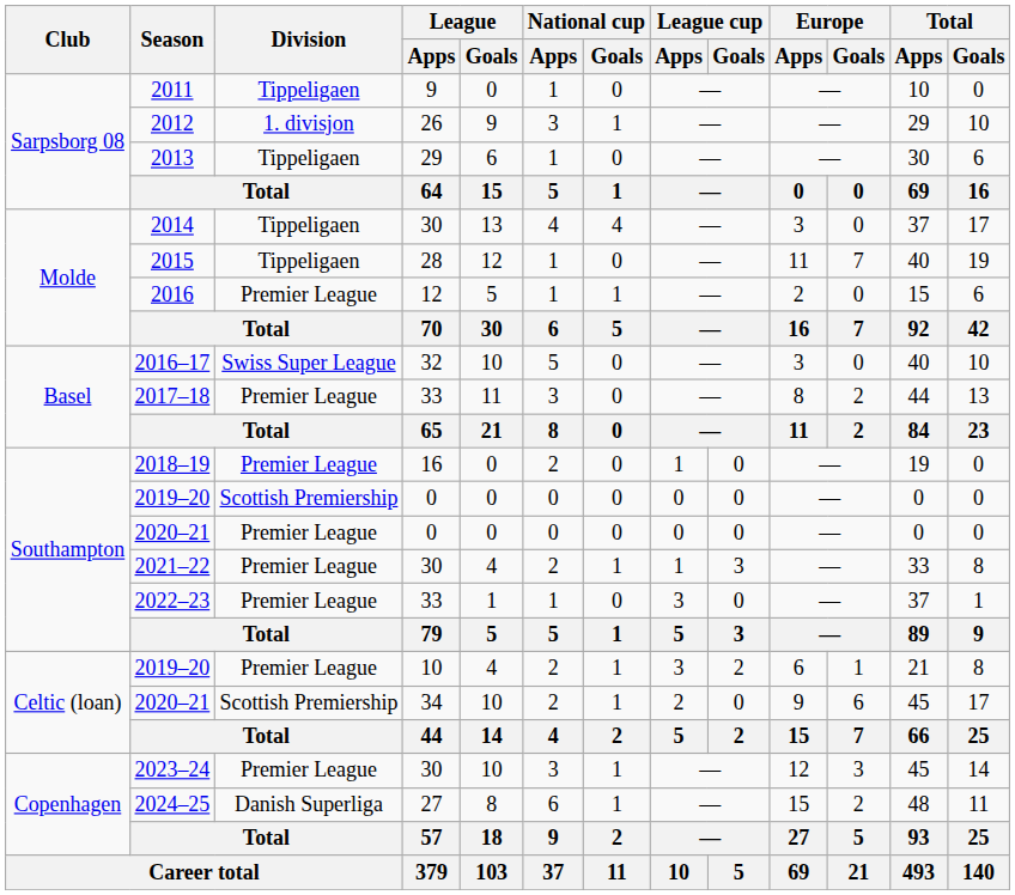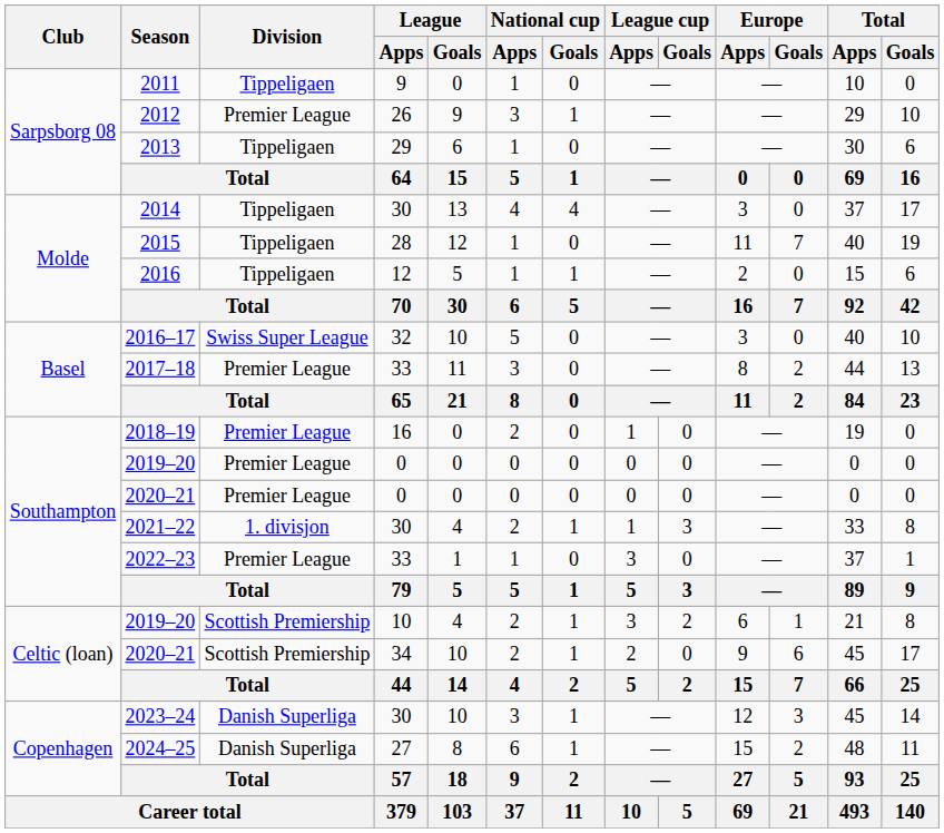 <table class="wikitable" style="text-align:center">
 <tr>
 <th rowspan="2">Club</th>
 <th rowspan="2">Season</th>
 <th rowspan="2">Division</th>
 <th colspan="2">League</th>
 <th colspan="2">National cup</th>
 <th colspan="2">League cup</th>
 <th colspan="2">Europe</th>
 <th colspan="2">Total</th>
 </tr>
 <tr>
 <th>Apps</th>
 <th>Goals</th>
 <th>Apps</th>
 <th>Goals</th>
 <th>Apps</th>
 <th>Goals</th>
 <th>Apps</th>
 <th>Goals</th>
 <th>Apps</th>
 <th>Goals</th>
 </tr>
 <tr>
 <td rowspan="4"><a href='#'>Sarpsborg 08</a></td>
 <td><a href='#'>2011</a></td>
 <td><a href='#'>Tippeligaen</a></td>
 <td>9</td>
 <td>0</td>
 <td>1</td>
 <td>0</td>
 <td colspan="2">—</td>
 <td colspan="2">—</td>
 <td>10</td>
 <td>0</td>
 </tr>
 <tr>
 <td><a href='#'>2012</a></td>
-<td><a href='#'>1. divisjon</a></td>
+<td>Premier League</td>
 <td>26</td>
 <td>9</td>
 <td>3</td>
 <td>1</td>
 <td colspan="2">—</td>
 <td colspan="2">—</td>
 <td>29</td>
 <td>10</td>
 </tr>
 <tr>
 <td><a href='#'>2013</a></td>
 <td>Tippeligaen</td>
 <td>29</td>
 <td>6</td>
 <td>1</td>
 <td>0</td>
 <td colspan="2">—</td>
 <td colspan="2">—</td>
 <td>30</td>
 <td>6</td>
 </tr>
 <tr>
 <th colspan="2">Total</th>
 <th>64</th>
 <th>15</th>
 <th>5</th>
 <th>1</th>
 <th colspan="2">—</th>
 <th>0</th>
 <th>0</th>
 <th>69</th>
 <th>16</th>
 </tr>
 <tr>
 <td rowspan="4"><a href='#'>Molde</a></td>
 <td><a href='#'>2014</a></td>
 <td>Tippeligaen</td>
 <td>30</td>
 <td>13</td>
 <td>4</td>
 <td>4</td>
 <td colspan="2">—</td>
 <td>3</td>
 <td>0</td>
 <td>37</td>
 <td>17</td>
 </tr>
 <tr>
 <td><a href='#'>2015</a></td>
 <td>Tippeligaen</td>
 <td>28</td>
 <td>12</td>
 <td>1</td>
 <td>0</td>
 <td colspan="2">—</td>
 <td>11</td>
 <td>7</td>
 <td>40</td>
 <td>19</td>
 </tr>
 <tr>
 <td><a href='#'>2016</a></td>
-<td>Premier League</td>
+<td>Tippeligaen</td>
 <td>12</td>
 <td>5</td>
 <td>1</td>
 <td>1</td>
 <td colspan="2">—</td>
 <td>2</td>
 <td>0</td>
 <td>15</td>
 <td>6</td>
 </tr>
 <tr>
 <th colspan="2">Total</th>
 <th>70</th>
 <th>30</th>
 <th>6</th>
 <th>5</th>
 <th colspan="2">—</th>
 <th>16</th>
 <th>7</th>
 <th>92</th>
 <th>42</th>
 </tr>
 <tr>
 <td rowspan="3"><a href='#'>Basel</a></td>
 <td><a href='#'>2016–17</a></td>
 <td><a href='#'>Swiss Super League</a></td>
 <td>32</td>
 <td>10</td>
 <td>5</td>
 <td>0</td>
 <td colspan="2">—</td>
 <td>3</td>
 <td>0</td>
 <td>40</td>
 <td>10</td>
 </tr>
 <tr>
 <td><a href='#'>2017–18</a></td>
 <td>Premier League</td>
 <td>33</td>
 <td>11</td>
 <td>3</td>
 <td>0</td>
 <td colspan="2">—</td>
 <td>8</td>
 <td>2</td>
 <td>44</td>
 <td>13</td>
 </tr>
 <tr>
 <th colspan="2">Total</th>
 <th>65</th>
 <th>21</th>
 <th>8</th>
 <th>0</th>
 <th colspan="2">—</th>
 <th>11</th>
 <th>2</th>
 <th>84</th>
 <th>23</th>
 </tr>
 <tr>
 <td rowspan= "6"><a href='#'>Southampton</a></td>
 <td><a href='#'>2018–19</a></td>
 <td><a href='#'>Premier League</a></td>
 <td>16</td>
 <td>0</td>
 <td>2</td>
 <td>0</td>
 <td>1</td>
 <td>0</td>
 <td colspan=2>—</td>
 <td>19</td>
 <td>0</td>
 </tr>
 <tr>
 <td><a href='#'>2019–20</a></td>
-<td><a href='#'>Scottish Premiership</a></td>
+<td>Premier League</td>
 <td>0</td>
 <td>0</td>
 <td>0</td>
 <td>0</td>
 <td>0</td>
 <td>0</td>
 <td colspan=2>—</td>
 <td>0</td>
 <td>0</td>
 </tr>
 <tr>
 <td><a href='#'>2020–21</a></td>
 <td>Premier League</td>
 <td>0</td>
 <td>0</td>
 <td>0</td>
 <td>0</td>
 <td>0</td>
 <td>0</td>
 <td colspan=2>—</td>
 <td>0</td>
 <td>0</td>
 </tr>
 <tr>
 <td><a href='#'>2021–22</a></td>
-<td>Premier League</td>
+<td><a href='#'>1. divisjon</a></td>
 <td>30</td>
 <td>4</td>
 <td>2</td>
 <td>1</td>
 <td>1</td>
 <td>3</td>
 <td colspan=2>—</td>
 <td>33</td>
 <td>8</td>
 </tr>
 <tr>
 <td><a href='#'>2022–23</a></td>
 <td>Premier League</td>
 <td>33</td>
 <td>1</td>
 <td>1</td>
 <td>0</td>
 <td>3</td>
 <td>0</td>
 <td colspan=2>—</td>
 <td>37</td>
 <td>1</td>
 </tr>
 <tr>
 <th colspan="2">Total</th>
 <th>79</th>
 <th>5</th>
 <th>5</th>
 <th>1</th>
 <th>5</th>
 <th>3</th>
 <th colspan=2>—</th>
 <th>89</th>
 <th>9</th>
 </tr>
 <tr>
 <td rowspan="3"><a href='#'>Celtic</a> (loan)</td>
 <td><a href='#'>2019–20</a></td>
-<td>Premier League</td>
+<td><a href='#'>Scottish Premiership</a></td>
 <td>10</td>
 <td>4</td>
 <td>2</td>
 <td>1</td>
 <td>3</td>
 <td>2</td>
 <td>6</td>
 <td>1</td>
 <td>21</td>
 <td>8</td>
 </tr>
 <tr>
 <td><a href='#'>2020–21</a></td>
 <td>Scottish Premiership</td>
 <td>34</td>
 <td>10</td>
 <td>2</td>
 <td>1</td>
 <td>2</td>
 <td>0</td>
 <td>9</td>
 <td>6</td>
 <td>45</td>
 <td>17</td>
 </tr>
 <tr>
 <th colspan="2">Total</th>
 <th>44</th>
 <th>14</th>
 <th>4</th>
 <th>2</th>
 <th>5</th>
 <th>2</th>
 <th>15</th>
 <th>7</th>
 <th>66</th>
 <th>25</th>
 </tr>
 <tr>
 <td rowspan="3"><a href='#'>Copenhagen</a></td>
 <td><a href='#'>2023–24</a></td>
-<td>Premier League</td>
+<td><a href='#'>Danish Superliga</a></td>
 <td>30</td>
 <td>10</td>
 <td>3</td>
 <td>1</td>
 <td colspan="2">—</td>
 <td>12</td>
 <td>3</td>
 <td>45</td>
 <td>14</td>
 </tr>
 <tr>
 <td><a href='#'>2024–25</a></td>
 <td>Danish Superliga</td>
 <td>27</td>
 <td>8</td>
 <td>6</td>
 <td>1</td>
 <td colspan="2">—</td>
 <td>15</td>
 <td>2</td>
 <td>48</td>
 <td>11</td>
 </tr>
 <tr>
 <th colspan="2">Total</th>
 <th>57</th>
 <th>18</th>
 <th>9</th>
 <th>2</th>
 <th colspan="2">—</th>
 <th>27</th>
 <th>5</th>
 <th>93</th>
 <th>25</th>
 </tr>
 <tr>
 <th colspan="3">Career total</th>
 <th>379</th>
 <th>103</th>
 <th>37</th>
 <th>11</th>
 <th>10</th>
 <th>5</th>
 <th>69</th>
 <th>21</th>
 <th>493</th>
 <th>140</th>
 </tr>
 </table>
